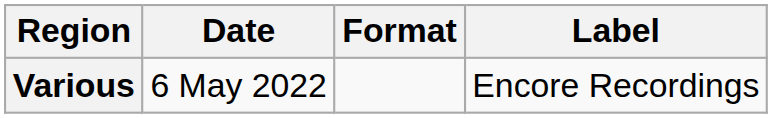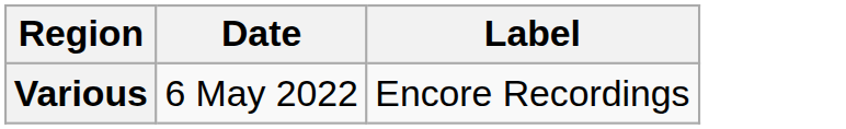 <table class="wikitable plainrowheaders">
 <tr>
 <th scope="col">Region</th>
 <th scope="col">Date</th>
-<th scope="col">Format</th>
 <th scope="col">Label</th>
 </tr>
 <tr>
 <th scope="row">Various</th>
 <td>6 May 2022</td>
-<td></td>
 <td>Encore Recordings</td>
 </tr>
 </table>
